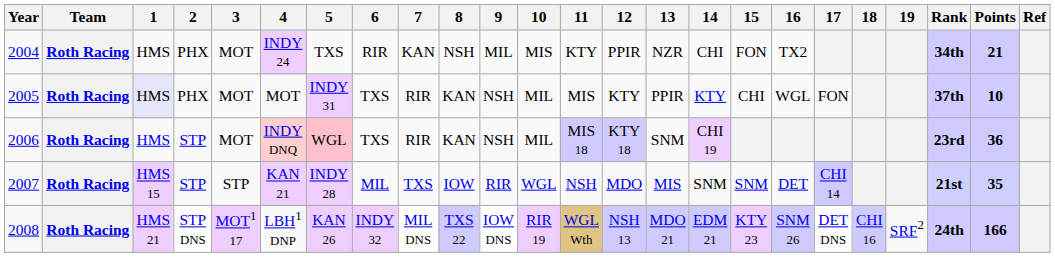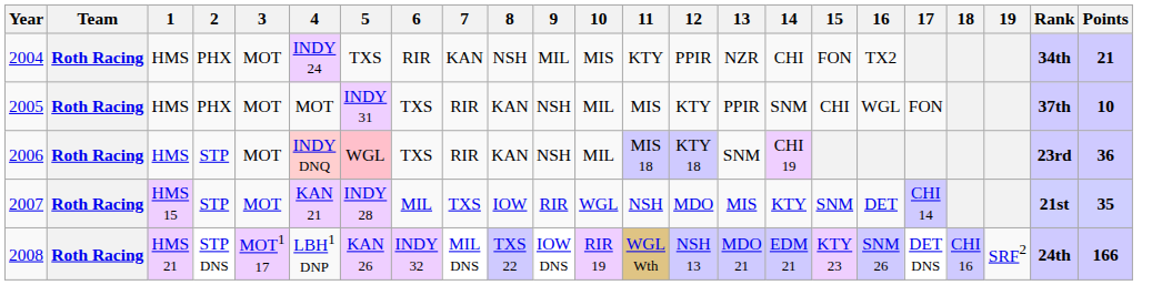 <table class="wikitable" style="text-align:center; font-size:95%">
 <tr>
 <th>Year</th>
 <th>Team</th>
 <th>1</th>
 <th>2</th>
 <th>3</th>
 <th>4</th>
 <th>5</th>
 <th>6</th>
 <th>7</th>
 <th>8</th>
 <th>9</th>
 <th>10</th>
 <th>11</th>
 <th>12</th>
 <th>13</th>
 <th>14</th>
 <th>15</th>
 <th>16</th>
 <th>17</th>
 <th>18</th>
 <th>19</th>
 <th>Rank</th>
 <th>Points</th>
-<th>Ref</th>
 </tr>
 <tr>
 <td><a href='#'>2004</a></td>
 <th><a href='#'>Roth Racing</a></th>
 <td>HMS</td>
 <td>PHX</td>
 <td>MOT</td>
 <td style="background:#EFCFFF;"><a href='#'>INDY</a><br><small>24</small></td>
 <td>TXS</td>
 <td>RIR</td>
 <td>KAN</td>
 <td>NSH</td>
 <td>MIL</td>
 <td>MIS</td>
 <td>KTY</td>
 <td>PPIR</td>
 <td>NZR</td>
 <td>CHI</td>
 <td>FON</td>
 <td>TX2</td>
 <th></th>
 <th></th>
 <th></th>
 <th style="background:#CFCAFF;"><strong>34th</strong></th>
 <th style="background:#CFCAFF;"><strong>21</strong></th>
-<th></th>
 </tr>
 <tr>
 <td><a href='#'>2005</a></td>
 <th><a href='#'>Roth Racing</a></th>
-<td style="background: lavender;">HMS</td>
+<td>HMS</td>
 <td>PHX</td>
 <td>MOT</td>
 <td>MOT</td>
 <td style="background:#EFCFFF;"><a href='#'>INDY</a><br><small>31</small></td>
 <td>TXS</td>
 <td>RIR</td>
 <td>KAN</td>
 <td>NSH</td>
 <td>MIL</td>
 <td>MIS</td>
 <td>KTY</td>
 <td>PPIR</td>
-<td><a href='#'>KTY</a><br><small></small></td>
+<td>SNM</td>
 <td>CHI</td>
 <td>WGL</td>
 <td>FON</td>
 <th></th>
 <th></th>
 <th style="background:#CFCAFF;"><strong>37th</strong></th>
 <th style="background:#CFCAFF;"><strong>10</strong></th>
-<th></th>
 </tr>
 <tr>
 <td><a href='#'>2006</a></td>
 <th><a href='#'>Roth Racing</a></th>
 <td><a href='#'>HMS</a></td>
 <td><a href='#'>STP</a></td>
 <td>MOT<br><small></small></td>
 <td style="background:#FFCFCF;"><a href='#'>INDY</a><br><small>DNQ</small></td>
 <td style="background: pink;">WGL<br><small></small></td>
 <td>TXS<br><small></small></td>
 <td>RIR<br><small></small></td>
 <td>KAN<br><small></small></td>
 <td>NSH<br><small></small></td>
 <td>MIL<br><small></small></td>
 <td style="background:#CFCAFF;">MIS<br><small>18</small></td>
 <td style="background:#CFCAFF;">KTY<br><small>18</small></td>
 <td>SNM<br><small></small></td>
 <td style="background:#EFCFFF;">CHI<br><small>19</small></td>
 <th></th>
 <th></th>
 <th></th>
 <th></th>
 <th></th>
 <th style="background:#CFCAFF;"><strong>23rd</strong></th>
 <th style="background:#CFCAFF;"><strong>36</strong></th>
-<th></th>
 </tr>
 <tr>
 <td><a href='#'>2007</a></td>
 <th><a href='#'>Roth Racing</a></th>
 <td style="background:#EFCFFF;"><a href='#'>HMS</a><br><small>15</small></td>
 <td><a href='#'>STP</a><br><small></small></td>
-<td>STP</td>
+<td><a href='#'>MOT</a><br><small></small></td>
 <td style="background:#EFCFFF;"><a href='#'>KAN</a><br><small>21</small></td>
 <td style="background:#EFCFFF;"><a href='#'>INDY</a><br><small>28</small></td>
 <td><a href='#'>MIL</a><br><small></small></td>
 <td><a href='#'>TXS</a><br><small></small></td>
 <td><a href='#'>IOW</a><br><small></small></td>
 <td><a href='#'>RIR</a><br><small></small></td>
 <td><a href='#'>WGL</a><br><small></small></td>
 <td><a href='#'>NSH</a><br><small></small></td>
 <td><a href='#'>MDO</a><br><small></small></td>
 <td><a href='#'>MIS</a><br><small></small></td>
-<td>SNM</td>
+<td><a href='#'>KTY</a><br><small></small></td>
 <td><a href='#'>SNM</a><br><small></small></td>
 <td><a href='#'>DET</a><br><small></small></td>
 <td style="background:#CFCAFF;"><a href='#'>CHI</a><br><small>14</small></td>
 <th></th>
 <th></th>
 <th style="background:#CFCFFF;"><strong>21st</strong></th>
 <th style="background:#CFCFFF;"><strong>35</strong></th>
-<th></th>
 </tr>
 <tr>
 <td><a href='#'>2008</a></td>
 <th><a href='#'>Roth Racing</a></th>
 <td style="background:#EFCFFF;"><a href='#'>HMS</a><br><small>21</small></td>
 <td style="background:#FFFFFF;"><a href='#'>STP</a><br><small>DNS</small></td>
 <td style="background:#EFCFFF;"><a href='#'>MOT</a><sup>1</sup><br><small>17</small></td>
 <td><a href='#'>LBH</a><sup>1</sup><br><small>DNP</small></td>
 <td style="background:#EFCFFF;"><a href='#'>KAN</a><br><small>26</small></td>
 <td style="background:#EFCFFF;"><a href='#'>INDY</a><br><small>32</small></td>
 <td style="background:#FFFFFF;"><a href='#'>MIL</a><br><small>DNS</small></td>
 <td style="background:#CFCAFF;"><a href='#'>TXS</a><br><small>22</small></td>
 <td style="background:#FFFFFF;"><a href='#'>IOW</a><br><small>DNS</small></td>
 <td style="background:#EFCFFF;"><a href='#'>RIR</a><br><small>19</small></td>
 <td style="background:#DFC484;"><a href='#'>WGL</a><br><small>Wth</small></td>
 <td style="background:#CFCAFF;"><a href='#'>NSH</a><br><small>13</small></td>
 <td style="background:#CFCAFF;"><a href='#'>MDO</a><br><small>21</small></td>
 <td style="background:#CFCAFF;"><a href='#'>EDM</a><br><small>21</small></td>
 <td style="background:#EFCFFF;"><a href='#'>KTY</a><br><small>23</small></td>
 <td style="background:#CFCAFF;"><a href='#'>SNM</a><br><small>26</small></td>
 <td style="background:#FFFFFF;"><a href='#'>DET</a><br><small>DNS</small></td>
 <td style="background:#CFCAFF;"><a href='#'>CHI</a><br><small>16</small></td>
 <td><a href='#'>SRF</a><sup>2</sup></td>
 <th style="background:#CFCAFF;"><strong>24th</strong></th>
 <th style="background:#CFCAFF;"><strong>166</strong></th>
-<th></th>
 </tr>
 </table>
